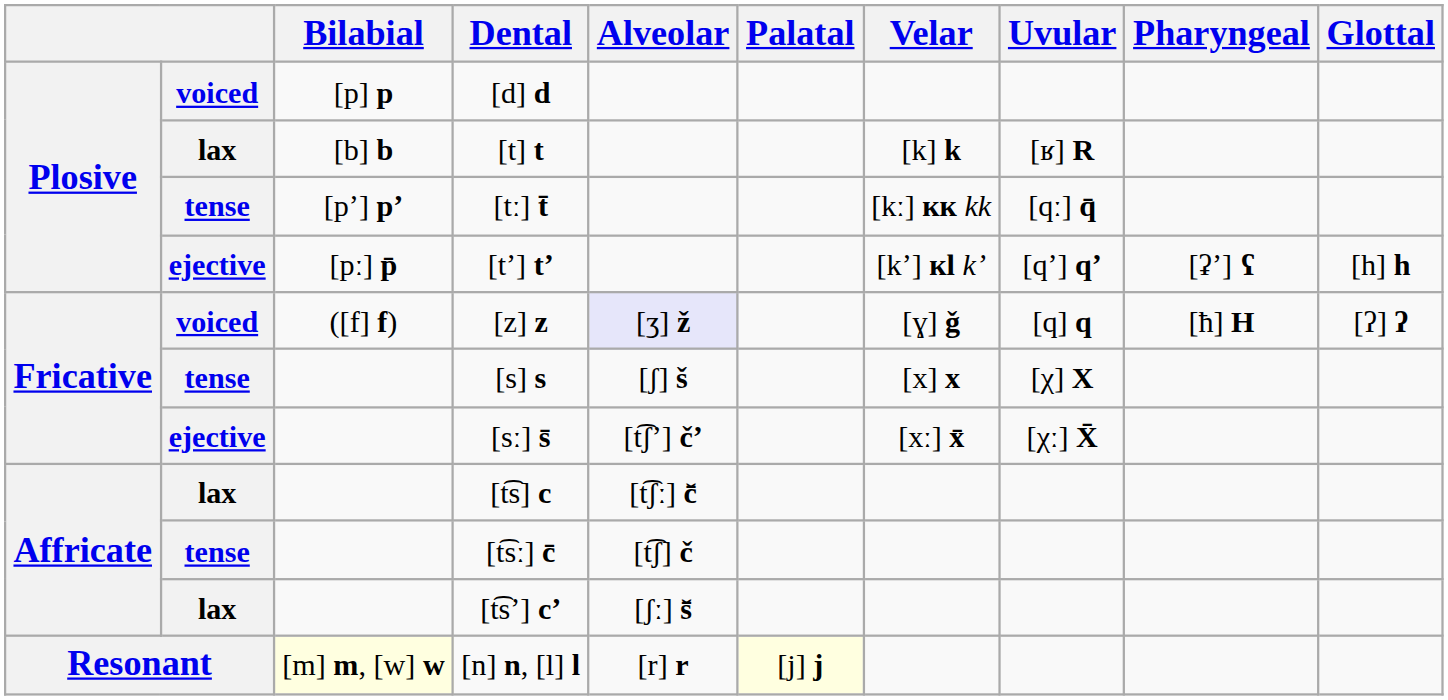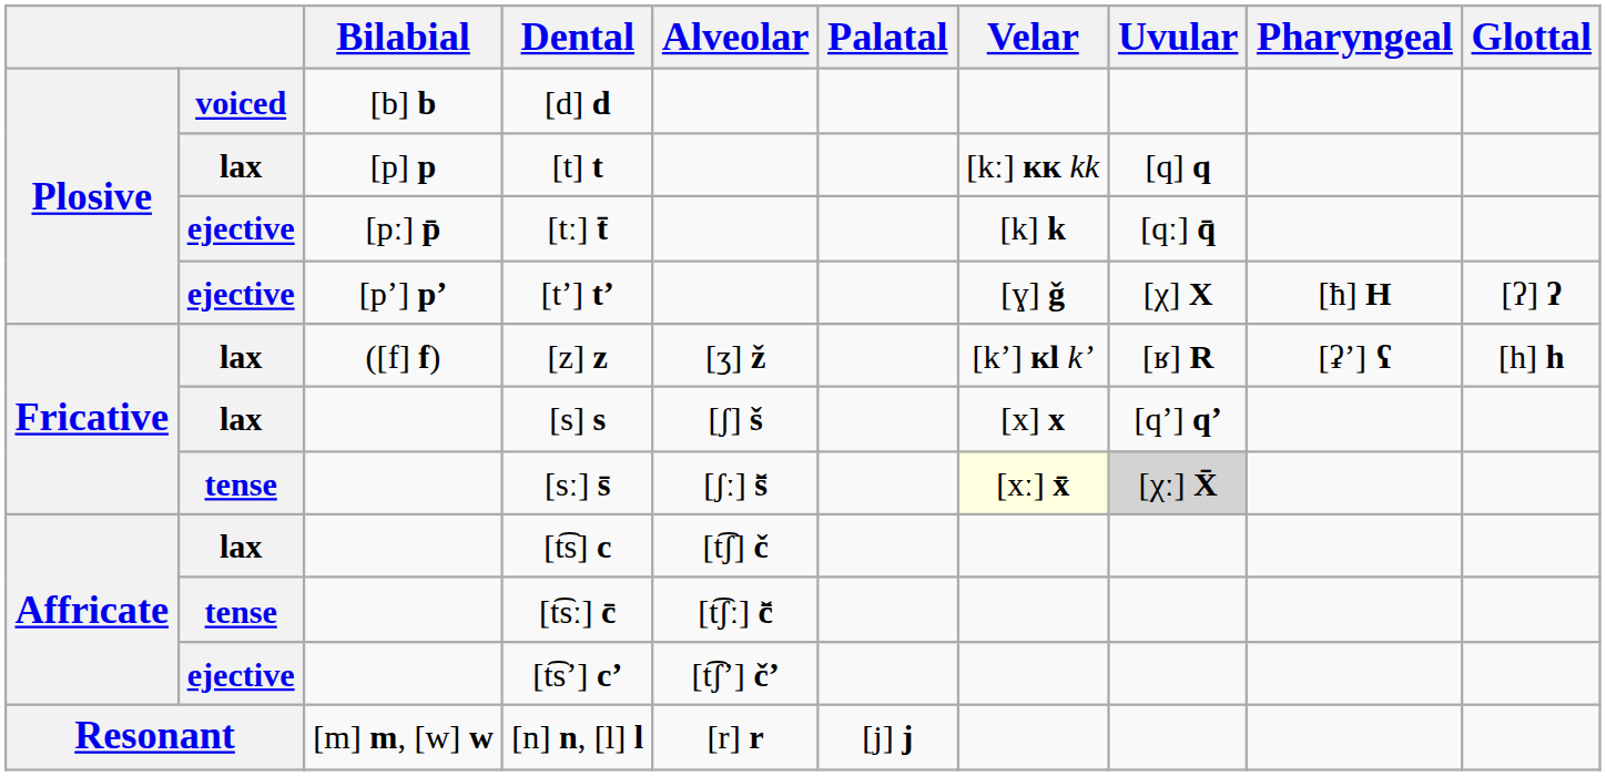 <table class="wikitable" style="text-align:center">
 <tr>
 <th colspan="2"></th>
 <th><a href='#'>Bilabial</a></th>
 <th><a href='#'>Dental</a></th>
 <th><a href='#'>Alveolar</a></th>
 <th><a href='#'>Palatal</a></th>
 <th><a href='#'>Velar</a></th>
 <th><a href='#'>Uvular</a></th>
 <th><a href='#'>Pharyngeal</a></th>
 <th><a href='#'>Glottal</a></th>
 </tr>
 <tr>
 <th rowspan="4"><a href='#'>Plosive</a></th>
 <th><small><a href='#'>voiced</a></small></th>
-<td><small>[p] <strong>p</strong></small></td>
+<td><small>[b] <strong>b</strong></small></td>
 <td><small>[d] <strong>d</strong></small></td>
 <td></td>
 <td></td>
 <td></td>
 <td></td>
 <td></td>
 <td></td>
 </tr>
 <tr>
 <th><small>lax</small></th>
-<td><small>[b] <strong>b</strong></small></td>
+<td><small>[p] <strong>p</strong></small></td>
 <td><small>[t] <strong>t</strong></small></td>
 <td></td>
 <td></td>
-<td><small>[k] <strong>k</strong></small></td>
-<td><small>[ʁ] <strong>R</strong></small></td>
+<td><small>[kː] <strong>кк</strong> <em>kk</em></small></td>
+<td><small>[q] <strong>q</strong></small></td>
 <td></td>
 <td></td>
 </tr>
 <tr>
-<th><small><a href='#'>tense</a></small></th>
-<td><small>[pʼ] <strong>pʼ</strong></small></td>
+<th><small><a href='#'>ejective</a></small></th>
+<td><small>[pː] <strong>p̄</strong></small></td>
 <td><small>[tː] <strong>t̄</strong></small></td>
 <td></td>
 <td></td>
-<td><small>[kː] <strong>кк</strong> <em>kk</em></small></td>
+<td><small>[k] <strong>k</strong></small></td>
 <td><small>[qː] <strong>q̄</strong></small></td>
 <td></td>
 <td></td>
 </tr>
 <tr>
 <th><small><a href='#'>ejective</a></small></th>
-<td><small>[pː] <strong>p̄</strong></small></td>
+<td><small>[pʼ] <strong>pʼ</strong></small></td>
 <td><small>[tʼ] <strong>tʼ</strong></small></td>
 <td></td>
 <td></td>
+<td><small>[ɣ] <strong>ǧ</strong></small></td>
+<td><small>[χ] <strong>X</strong></small></td>
+<td><small>[ħ] <strong>H</strong></small></td>
+<td><small>[ʔ] <strong>ʔ</strong></small></td>
+</tr>
+<tr>
+<th rowspan="3"><a href='#'>Fricative</a></th>
+<th><small>lax</small></th>
+<td><small>([f] <strong>f</strong>)</small></td>
+<td><small>[z] <strong>z</strong></small></td>
+<td><small>[ʒ] <strong>ž</strong></small></td>
+<td></td>
 <td><small>[kʼ] <strong>кӏ</strong> <em>kʼ</em></small></td>
-<td><small>[qʼ] <strong>qʼ</strong></small></td>
+<td><small>[ʁ] <strong>R</strong></small></td>
 <td><small>[ʡʼ]</small> <small><strong>ʕ</strong></small></td>
 <td><small>[h] <strong>h</strong></small></td>
 </tr>
 <tr>
-<th rowspan="3"><a href='#'>Fricative</a></th>
-<th><small><a href='#'>voiced</a></small></th>
-<td><small>([f] <strong>f</strong>)</small></td>
-<td><small>[z] <strong>z</strong></small></td>
-<td style="background: lavender;"><small>[ʒ] <strong>ž</strong></small></td>
-<td></td>
-<td><small>[ɣ] <strong>ǧ</strong></small></td>
-<td><small>[q] <strong>q</strong></small></td>
-<td><small>[ħ] <strong>H</strong></small></td>
-<td><small>[ʔ] <strong>ʔ</strong></small></td>
-</tr>
-<tr>
-<th><small><a href='#'>tense</a></small></th>
+<th><small>lax</small></th>
 <td></td>
 <td><small>[s] <strong>s</strong></small></td>
 <td><small>[ʃ] <strong>š</strong></small></td>
 <td></td>
 <td><small>[x] <strong>x</strong></small></td>
-<td><small>[χ] <strong>X</strong></small></td>
+<td><small>[qʼ] <strong>qʼ</strong></small></td>
 <td></td>
 <td></td>
 </tr>
 <tr>
-<th><small><a href='#'>ejective</a></small></th>
+<th><small><a href='#'>tense</a></small></th>
 <td></td>
 <td><small>[sː] <strong>s̄</strong></small></td>
-<td><small>[t͡ʃʼ] <strong>čʼ</strong></small></td>
+<td><small>[ʃː] <strong>s̄̌</strong></small></td>
 <td></td>
-<td><small>[xː] <strong>x̄</strong></small></td>
-<td><small>[χː] <strong>X̄</strong></small></td>
+<td style="background: lightyellow;"><small>[xː] <strong>x̄</strong></small></td>
+<td style="background: lightgrey;"><small>[χː] <strong>X̄</strong></small></td>
 <td></td>
 <td></td>
 </tr>
 <tr>
 <th rowspan="3"><a href='#'>Affricate</a></th>
 <th><small>lax</small></th>
 <td></td>
 <td><small>[t͡s] <strong>c</strong></small></td>
-<td><small>[t͡ʃː] <strong>c̄̌</strong></small></td>
+<td><small>[t͡ʃ] <strong>č</strong></small></td>
 <td></td>
 <td></td>
 <td></td>
 <td></td>
 <td></td>
 </tr>
 <tr>
 <th><small><a href='#'>tense</a></small></th>
 <td></td>
 <td><small>[t͡sː] <strong>c̄</strong></small></td>
-<td><small>[t͡ʃ] <strong>č</strong></small></td>
+<td><small>[t͡ʃː] <strong>c̄̌</strong></small></td>
 <td></td>
 <td></td>
 <td></td>
 <td></td>
 <td></td>
 </tr>
 <tr>
-<th><small>lax</small></th>
+<th><small><a href='#'>ejective</a></small></th>
 <td></td>
 <td><small>[t͡sʼ] <strong>cʼ</strong></small></td>
-<td><small>[ʃː] <strong>s̄̌</strong></small></td>
+<td><small>[t͡ʃʼ] <strong>čʼ</strong></small></td>
 <td></td>
 <td></td>
 <td></td>
 <td></td>
 <td></td>
 </tr>
 <tr>
 <th colspan="2"><a href='#'>Resonant</a></th>
-<td style="background: lightyellow;"><small>[m] <strong>m</strong>, [w] <strong>w</strong></small></td>
+<td><small>[m] <strong>m</strong>, [w] <strong>w</strong></small></td>
 <td><small>[n] <strong>n</strong>, [l] <strong>l</strong></small></td>
 <td><small>[r] <strong>r</strong></small></td>
-<td style="background: lightyellow;"><small>[j] <strong>j</strong></small></td>
+<td><small>[j] <strong>j</strong></small></td>
 <td></td>
 <td></td>
 <td></td>
 <td></td>
 </tr>
 </table>
